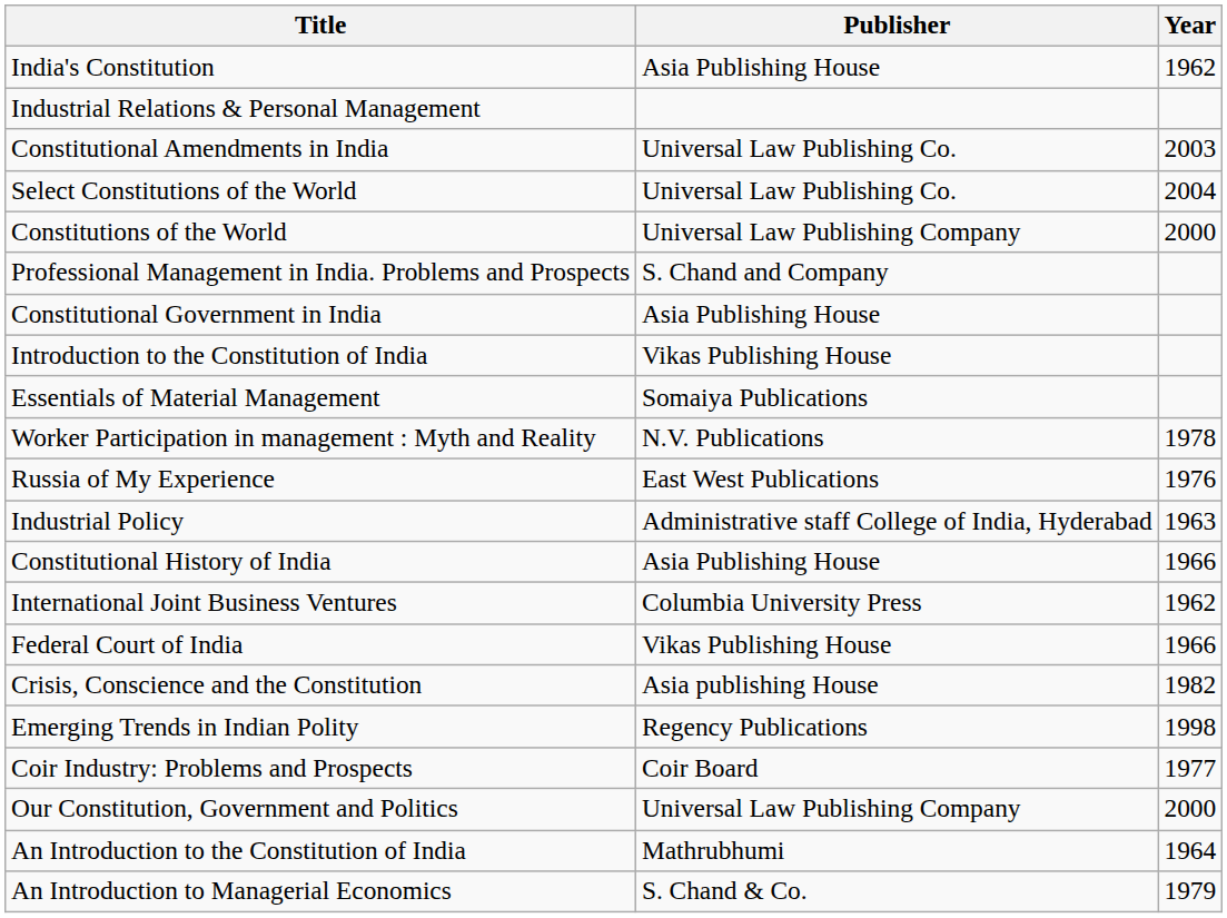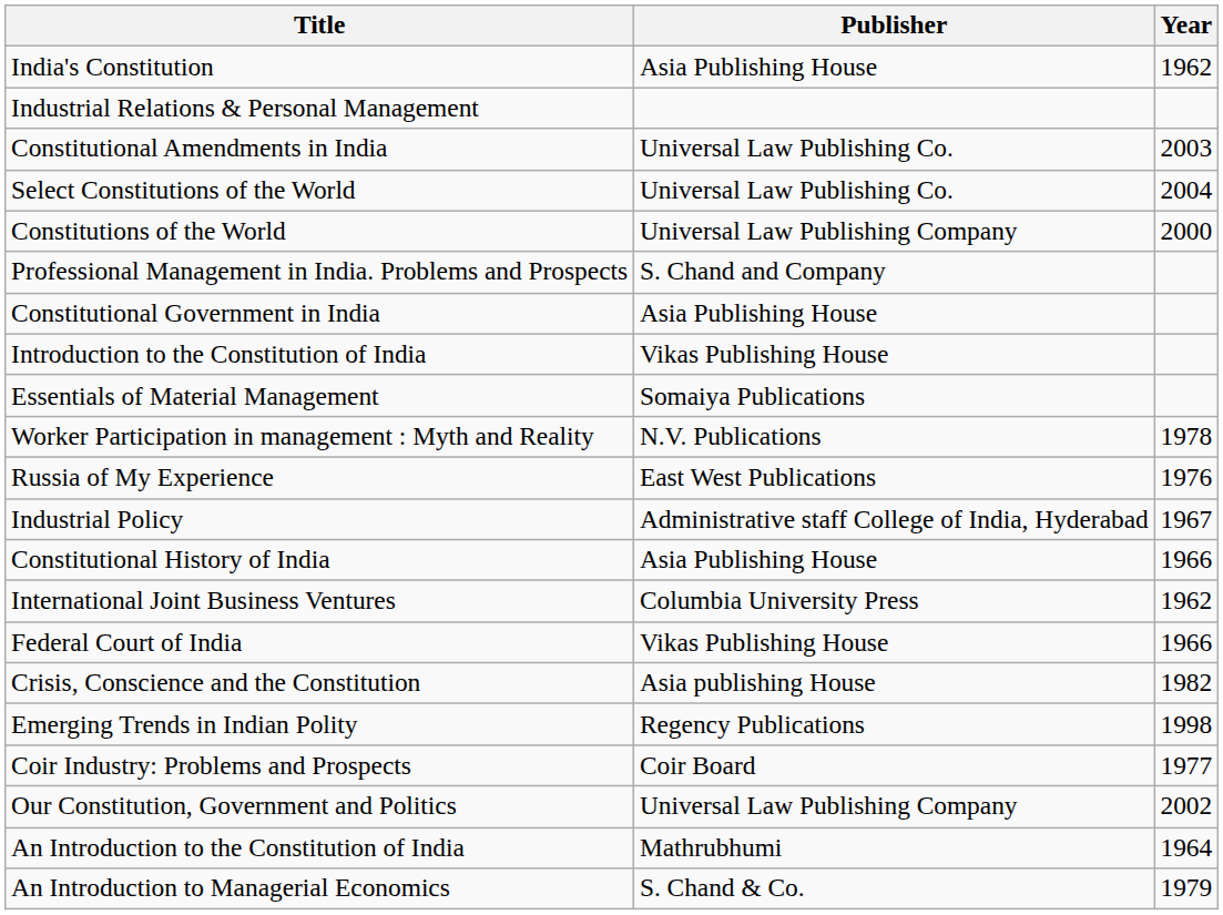 <table class="wikitable">
 <tr>
 <th>Title</th>
 <th>Publisher</th>
 <th>Year</th>
 </tr>
 <tr>
 <td>India's Constitution</td>
 <td>Asia Publishing House</td>
 <td>1962</td>
 </tr>
 <tr>
 <td>Industrial Relations & Personal Management</td>
 <td></td>
 <td></td>
 </tr>
 <tr>
 <td>Constitutional Amendments in India</td>
 <td>Universal Law Publishing Co.</td>
 <td>2003</td>
 </tr>
 <tr>
 <td>Select Constitutions of the World</td>
 <td>Universal Law Publishing Co.</td>
 <td>2004</td>
 </tr>
 <tr>
 <td>Constitutions of the World</td>
 <td>Universal Law Publishing Company</td>
 <td>2000</td>
 </tr>
 <tr>
 <td>Professional Management in India. Problems and Prospects</td>
 <td>S. Chand and Company</td>
 <td></td>
 </tr>
 <tr>
 <td>Constitutional Government in India</td>
 <td>Asia Publishing House</td>
 <td></td>
 </tr>
 <tr>
 <td>Introduction to the Constitution of India</td>
 <td>Vikas Publishing House</td>
 <td></td>
 </tr>
 <tr>
 <td>Essentials of Material Management</td>
 <td>Somaiya Publications</td>
 <td></td>
 </tr>
 <tr>
 <td>Worker Participation in management : Myth and Reality</td>
 <td>N.V. Publications</td>
 <td>1978</td>
 </tr>
 <tr>
 <td>Russia of My Experience</td>
 <td>East West Publications</td>
 <td>1976</td>
 </tr>
 <tr>
 <td>Industrial Policy</td>
 <td>Administrative staff College of India, Hyderabad</td>
-<td>1963</td>
+<td>1967</td>
 </tr>
 <tr>
 <td>Constitutional History of India</td>
 <td>Asia Publishing House</td>
 <td>1966</td>
 </tr>
 <tr>
 <td>International Joint Business Ventures</td>
 <td>Columbia University Press</td>
 <td>1962</td>
 </tr>
 <tr>
 <td>Federal Court of India</td>
 <td>Vikas Publishing House</td>
 <td>1966</td>
 </tr>
 <tr>
 <td>Crisis, Conscience and the Constitution</td>
 <td>Asia publishing House</td>
 <td>1982</td>
 </tr>
 <tr>
 <td>Emerging Trends in Indian Polity</td>
 <td>Regency Publications</td>
 <td>1998</td>
 </tr>
 <tr>
 <td>Coir Industry: Problems and Prospects</td>
 <td>Coir Board</td>
 <td>1977</td>
 </tr>
 <tr>
 <td>Our Constitution, Government and Politics</td>
 <td>Universal Law Publishing Company</td>
-<td>2000</td>
+<td>2002</td>
 </tr>
 <tr>
 <td>An Introduction to the Constitution of India</td>
 <td>Mathrubhumi</td>
 <td>1964</td>
 </tr>
 <tr>
 <td>An Introduction to Managerial Economics</td>
 <td>S. Chand & Co.</td>
 <td>1979</td>
 </tr>
 </table>
